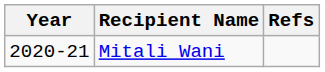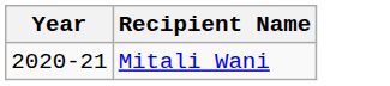 <table class="wikitable plainrowheaders sortable">
 <tr>
 <th>Year</th>
 <th>Recipient Name</th>
-<th>Refs</th>
 </tr>
 <tr>
 <td>2020-21</td>
 <td><a href='#'>Mitali Wani</a></td>
-<td></td>
 </tr>
 </table>
